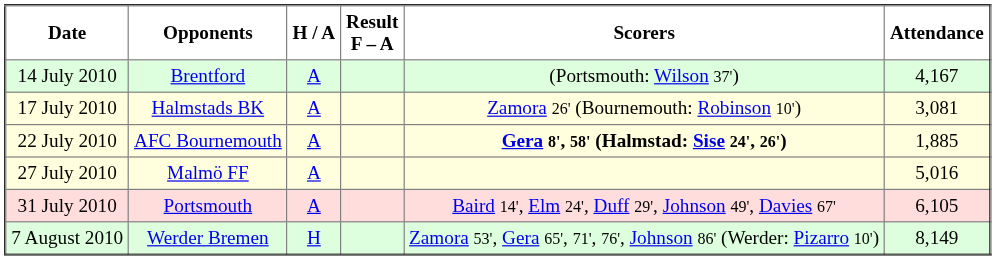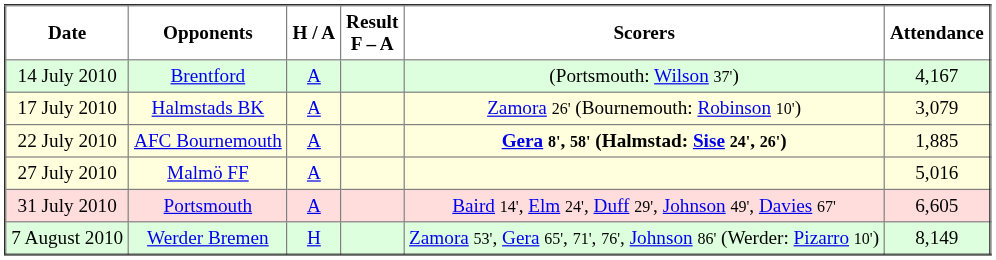 <table border="2" cellpadding="4" style="border-collapse:collapse; text-align:center;">
 <tr>
 <th><strong>Date</strong></th>
 <th><strong>Opponents</strong></th>
 <th><strong>H / A</strong></th>
 <th><strong>Result<br>F – A</strong></th>
 <th><strong>Scorers</strong></th>
 <th><strong>Attendance</strong></th>
 </tr>
 <tr style="background:#dfd;">
 <td>14 July 2010</td>
 <td><a href='#'>Brentford</a></td>
 <td><a href='#'>A</a></td>
 <td></td>
 <td>(Portsmouth: <a href='#'>Wilson</a> <small>37'</small>)</td>
 <td>4,167</td>
 </tr>
 <tr style="background:#ffd;">
 <td>17 July 2010</td>
 <td><a href='#'>Halmstads BK</a></td>
 <td><a href='#'>A</a></td>
 <td></td>
 <td><a href='#'>Zamora</a> <small>26'</small> (Bournemouth: <a href='#'>Robinson</a> <small>10'</small>)</td>
-<td>3,081</td>
+<td>3,079</td>
 </tr>
 <tr style="background:#ffd;">
 <td>22 July 2010</td>
 <td><a href='#'>AFC Bournemouth</a></td>
 <td><a href='#'>A</a></td>
 <td></td>
 <td><strong><a href='#'>Gera</a> <small>8'</small>, <small>58'</small> (Halmstad: <a href='#'>Sise</a> <small>24'</small>, <small>26'</small>)</strong></td>
 <td>1,885</td>
 </tr>
 <tr style="background:#ffd;">
 <td>27 July 2010</td>
 <td><a href='#'>Malmö FF</a></td>
 <td><a href='#'>A</a></td>
 <td></td>
 <td></td>
 <td>5,016</td>
 </tr>
 <tr style="background:#fdd;">
 <td>31 July 2010</td>
 <td><a href='#'>Portsmouth</a></td>
 <td><a href='#'>A</a></td>
 <td></td>
 <td><a href='#'>Baird</a> <small>14'</small>, <a href='#'>Elm</a> <small>24'</small>, <a href='#'>Duff</a> <small>29'</small>, <a href='#'>Johnson</a> <small>49'</small>, <a href='#'>Davies</a> <small>67'</small></td>
-<td>6,105</td>
+<td>6,605</td>
 </tr>
 <tr style="background:#dfd;">
 <td>7 August 2010</td>
 <td><a href='#'>Werder Bremen</a></td>
 <td><a href='#'>H</a></td>
 <td></td>
 <td><a href='#'>Zamora</a> <small>53'</small>, <a href='#'>Gera</a> <small>65'</small>, <small>71'</small>, <small>76'</small>, <a href='#'>Johnson</a> <small>86'</small> (Werder: <a href='#'>Pizarro</a> <small>10'</small>)</td>
 <td>8,149</td>
 </tr>
 </table>
